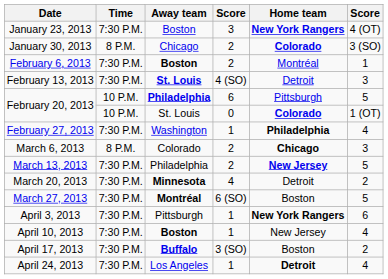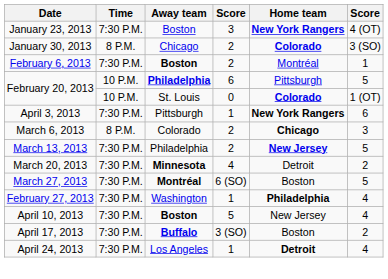 <table class="wikitable sortable" style="font-size: 95%;text-align: center;">
 <tr>
 <th>Date</th>
 <th>Time</th>
 <th>Away team</th>
 <th>Score</th>
 <th>Home team</th>
 <th>Score</th>
 </tr>
 <tr>
 <td>January 23, 2013</td>
 <td>7:30 P.M.</td>
 <td><a href='#'>Boston</a></td>
 <td>3</td>
 <td><strong><a href='#'>New York Rangers</a></strong></td>
 <td>4 (OT)</td>
 </tr>
 <tr>
 <td>January 30, 2013</td>
 <td>8 P.M.</td>
 <td><a href='#'>Chicago</a></td>
 <td>2</td>
 <td><strong><a href='#'>Colorado</a></strong></td>
 <td>3 (SO)</td>
 </tr>
 <tr>
 <td><a href='#'>February 6, 2013</a></td>
 <td>7:30 P.M.</td>
 <td><strong>Boston</strong></td>
 <td>2</td>
 <td><a href='#'>Montréal</a></td>
 <td>1</td>
 </tr>
 <tr>
-<td>February 13, 2013</td>
-<td>7:30 P.M.</td>
-<td><strong><a href='#'>St. Louis</a></strong></td>
-<td>4 (SO)</td>
-<td><a href='#'>Detroit</a></td>
-<td>3</td>
-</tr>
-<tr>
 <td rowspan=2>February 20, 2013</td>
 <td>10 P.M.</td>
 <td><strong><a href='#'>Philadelphia</a></strong></td>
 <td>6</td>
 <td><a href='#'>Pittsburgh</a></td>
 <td>5</td>
 </tr>
 <tr>
 <td>10 P.M.</td>
 <td>St. Louis</td>
 <td>0</td>
 <td><strong><a href='#'>Colorado</a></strong></td>
 <td>1 (OT)</td>
 </tr>
 <tr>
-<td><a href='#'>February 27, 2013</a></td>
+<td>April 3, 2013</td>
 <td>7:30 P.M.</td>
-<td><a href='#'>Washington</a></td>
+<td>Pittsburgh</td>
 <td>1</td>
-<td><strong>Philadelphia</strong></td>
-<td>4</td>
+<td><strong>New York Rangers</strong></td>
+<td>6</td>
 </tr>
 <tr>
 <td>March 6, 2013</td>
 <td>8 P.M.</td>
 <td>Colorado</td>
 <td>2</td>
 <td><strong>Chicago</strong></td>
 <td>3</td>
 </tr>
 <tr>
 <td><a href='#'>March 13, 2013</a></td>
 <td>7:30 P.M.</td>
 <td>Philadelphia</td>
 <td>2</td>
 <td><strong><a href='#'>New Jersey</a></strong></td>
 <td>5</td>
 </tr>
 <tr>
 <td>March 20, 2013</td>
 <td>7:30 P.M.</td>
 <td><strong>Minnesota</strong></td>
 <td>4</td>
 <td>Detroit</td>
 <td>2</td>
 </tr>
 <tr>
 <td><a href='#'>March 27, 2013</a></td>
 <td>7:30 P.M.</td>
 <td><strong>Montréal</strong></td>
 <td>6 (SO)</td>
 <td>Boston</td>
 <td>5</td>
 </tr>
 <tr>
-<td>April 3, 2013</td>
+<td><a href='#'>February 27, 2013</a></td>
 <td>7:30 P.M.</td>
-<td>Pittsburgh</td>
+<td><a href='#'>Washington</a></td>
 <td>1</td>
-<td><strong>New York Rangers</strong></td>
-<td>6</td>
+<td><strong>Philadelphia</strong></td>
+<td>4</td>
 </tr>
 <tr>
 <td>April 10, 2013</td>
 <td>7:30 P.M.</td>
 <td><strong>Boston</strong></td>
-<td>1</td>
+<td>5</td>
 <td>New Jersey</td>
 <td>4</td>
 </tr>
 <tr>
 <td>April 17, 2013</td>
 <td>7:30 P.M.</td>
 <td><strong><a href='#'>Buffalo</a></strong></td>
 <td>3 (SO)</td>
 <td>Boston</td>
 <td>2</td>
 </tr>
 <tr>
 <td>April 24, 2013</td>
 <td>7:30 P.M.</td>
 <td><a href='#'>Los Angeles</a></td>
 <td>1</td>
 <td><strong>Detroit</strong></td>
 <td>4</td>
 </tr>
 </table>
